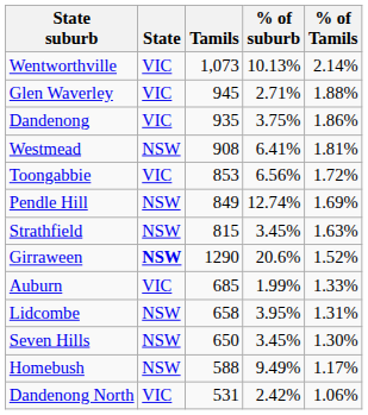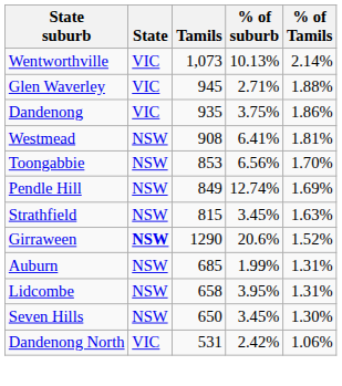 <table class="wikitable sortable" border="1" style="text-align:right;">
 <tr>
 <th style="vertical-align:bottom;">State<br>suburb</th>
 <th style="vertical-align:bottom;">State</th>
 <th style="vertical-align:bottom;">Tamils</th>
 <th style="vertical-align:bottom;">% of<br>suburb</th>
 <th style="vertical-align:bottom;">% of<br>Tamils</th>
 </tr>
 <tr>
 <td align=left><a href='#'>Wentworthville</a></td>
 <td align=left><a href='#'>VIC</a></td>
 <td>1,073</td>
 <td>10.13%</td>
 <td>2.14%</td>
 </tr>
 <tr>
 <td align=left><a href='#'>Glen Waverley</a></td>
 <td align=left><a href='#'>VIC</a></td>
 <td>945</td>
 <td>2.71%</td>
 <td>1.88%</td>
 </tr>
 <tr>
 <td align=left><a href='#'>Dandenong</a></td>
 <td align=left><a href='#'>VIC</a></td>
 <td>935</td>
 <td>3.75%</td>
 <td>1.86%</td>
 </tr>
 <tr>
 <td align=left><a href='#'>Westmead</a></td>
 <td align=left><a href='#'>NSW</a></td>
 <td>908</td>
 <td>6.41%</td>
 <td>1.81%</td>
 </tr>
 <tr>
 <td align=left><a href='#'>Toongabbie</a></td>
-<td align=left><a href='#'>VIC</a></td>
+<td align=left><a href='#'>NSW</a></td>
 <td>853</td>
 <td>6.56%</td>
-<td>1.72%</td>
+<td>1.70%</td>
 </tr>
 <tr>
 <td align=left><a href='#'>Pendle Hill</a></td>
 <td align=left><a href='#'>NSW</a></td>
 <td>849</td>
 <td>12.74%</td>
 <td>1.69%</td>
 </tr>
 <tr>
 <td align=left><a href='#'>Strathfield</a></td>
 <td align=left><a href='#'>NSW</a></td>
 <td>815</td>
 <td>3.45%</td>
 <td>1.63%</td>
 </tr>
 <tr>
 <td align=left><a href='#'>Girraween</a></td>
 <td align=left><strong><a href='#'>NSW</a></strong></td>
 <td>1290</td>
 <td>20.6%</td>
 <td>1.52%</td>
 </tr>
 <tr>
 <td align=left><a href='#'>Auburn</a></td>
-<td align=left><a href='#'>VIC</a></td>
+<td align=left><a href='#'>NSW</a></td>
 <td>685</td>
 <td>1.99%</td>
-<td>1.33%</td>
+<td>1.31%</td>
 </tr>
 <tr>
 <td align=left><a href='#'>Lidcombe</a></td>
 <td align=left><a href='#'>NSW</a></td>
 <td>658</td>
 <td>3.95%</td>
 <td>1.31%</td>
 </tr>
 <tr>
 <td align=left><a href='#'>Seven Hills</a></td>
 <td align=left><a href='#'>NSW</a></td>
 <td>650</td>
 <td>3.45%</td>
 <td>1.30%</td>
 </tr>
 <tr>
-<td align=left><a href='#'>Homebush</a></td>
-<td align=left><a href='#'>NSW</a></td>
-<td>588</td>
-<td>9.49%</td>
-<td>1.17%</td>
-</tr>
-<tr>
 <td align=left><a href='#'>Dandenong North</a></td>
 <td align=left><a href='#'>VIC</a></td>
 <td>531</td>
 <td>2.42%</td>
 <td>1.06%</td>
 </tr>
 </table>
